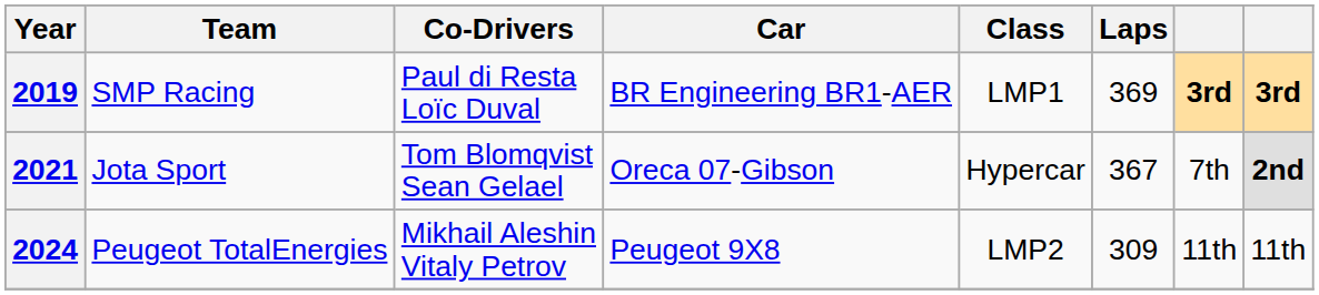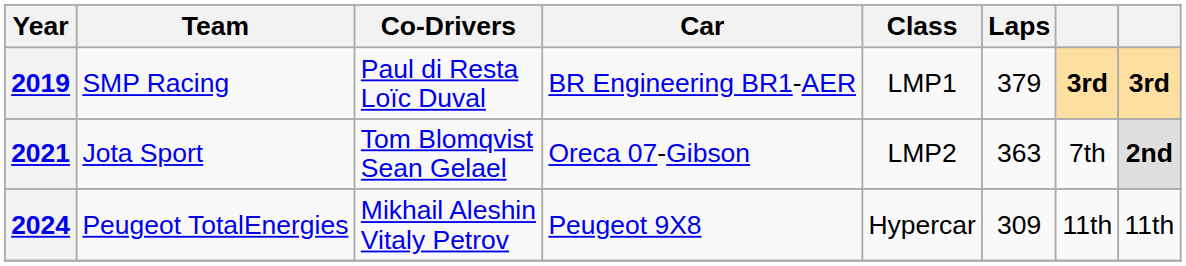 <table class="wikitable" style="text-align:center; font-size:90%">
 <tr>
 <th>Year</th>
 <th>Team</th>
 <th>Co-Drivers</th>
 <th>Car</th>
 <th>Class</th>
 <th>Laps</th>
 <th></th>
 <th></th>
 </tr>
 <tr>
 <th><a href='#'>2019</a></th>
 <td align="left" nowrap> <a href='#'>SMP Racing</a></td>
 <td align="left"nowrap> <a href='#'>Paul di Resta</a><br> <a href='#'>Loïc Duval</a></td>
 <td align="left" nowrap><a href='#'>BR Engineering BR1</a>-<a href='#'>AER</a></td>
 <td>LMP1</td>
-<td>369</td>
+<td>379</td>
 <td style="background:#FFDF9F;"><strong>3rd</strong></td>
 <td style="background:#FFDF9F;"><strong>3rd</strong></td>
 </tr>
 <tr>
 <th><a href='#'>2021</a></th>
 <td align="left" nowrap> <a href='#'>Jota Sport</a></td>
 <td align="left" nowrap> <a href='#'>Tom Blomqvist</a><br> <a href='#'>Sean Gelael</a></td>
 <td align="left" nowrap><a href='#'>Oreca 07</a>-<a href='#'>Gibson</a></td>
-<td>Hypercar</td>
-<td>367</td>
+<td>LMP2</td>
+<td>363</td>
 <td>7th</td>
 <td style="background:#DFDFDF;"><strong>2nd</strong></td>
 </tr>
 <tr>
 <th><a href='#'>2024</a></th>
 <td align="left"nowrap> <a href='#'>Peugeot TotalEnergies</a></td>
 <td align="left" nowrap> <a href='#'>Mikhail Aleshin</a><br> <a href='#'>Vitaly Petrov</a></td>
 <td align="left"nowrap><a href='#'>Peugeot 9X8</a></td>
-<td>LMP2</td>
+<td>Hypercar</td>
 <td>309</td>
 <td>11th</td>
 <td>11th</td>
 </tr>
 <tr>
 </tr>
 </table>
